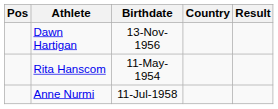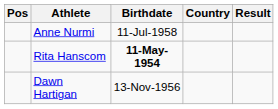 <table class="wikitable"  style="text-align:center; width:60%;">
 <tr>
 <th>Pos</th>
 <th>Athlete</th>
 <th>Birthdate</th>
 <th>Country</th>
 <th>Result</th>
 </tr>
 <tr>
 <td align=center></td>
-<td align=left><a href='#'>Dawn Hartigan</a></td>
-<td>13-Nov-1956</td>
+<td align=left><a href='#'>Anne Nurmi</a></td>
+<td>11-Jul-1958</td>
 <td align=left></td>
 <td></td>
 </tr>
 <tr>
 <td align=center></td>
 <td align=left><a href='#'>Rita Hanscom</a></td>
-<td>11-May-1954</td>
+<td><strong>11-May-1954</strong></td>
 <td align=left></td>
 <td></td>
 </tr>
 <tr>
 <td align=center></td>
-<td align=left><a href='#'>Anne Nurmi</a></td>
-<td>11-Jul-1958</td>
+<td align=left><a href='#'>Dawn Hartigan</a></td>
+<td>13-Nov-1956</td>
 <td align=left></td>
 <td></td>
 </tr>
 </table>
